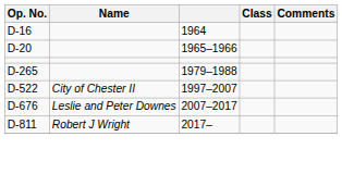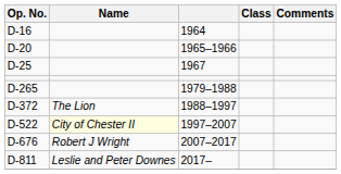 <table class="wikitable">
 <tr>
 <th>Op. No.</th>
 <th>Name</th>
 <th></th>
 <th>Class</th>
 <th>Comments</th>
 </tr>
 <tr>
 <td>D-16</td>
 <td></td>
 <td>1964</td>
 <td></td>
 <td></td>
 </tr>
 <tr>
 <td>D-20</td>
 <td></td>
 <td>1965–1966</td>
 <td></td>
 <td></td>
 </tr>
 <tr>
+<td>D-25</td>
+<td></td>
+<td>1967</td>
+<td></td>
+<td></td>
+</tr>
+<tr>
 <td></td>
 <td></td>
 <td></td>
 <td></td>
 <td></td>
 </tr>
 <tr>
 <td>D-265</td>
 <td></td>
 <td>1979–1988</td>
 <td></td>
 <td></td>
 </tr>
 <tr>
+<td>D-372</td>
+<td><em>The Lion</em></td>
+<td>1988–1997</td>
+<td></td>
+<td></td>
+</tr>
+<tr>
 <td>D-522</td>
-<td><em>City of Chester II</em></td>
+<td style="background: lightyellow;"><em>City of Chester II</em></td>
 <td>1997–2007</td>
 <td></td>
 <td></td>
 </tr>
 <tr>
 <td>D-676</td>
-<td><em>Leslie and Peter Downes</em></td>
+<td><em>Robert J Wright</em></td>
 <td>2007–2017</td>
 <td></td>
 <td></td>
 </tr>
 <tr>
 <td>D-811</td>
-<td><em>Robert J Wright</em></td>
+<td><em>Leslie and Peter Downes</em></td>
 <td>2017–</td>
 <td></td>
 <td></td>
 </tr>
 <tr>
 </tr>
 </table>
